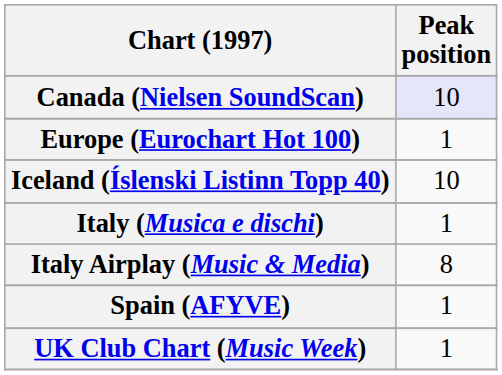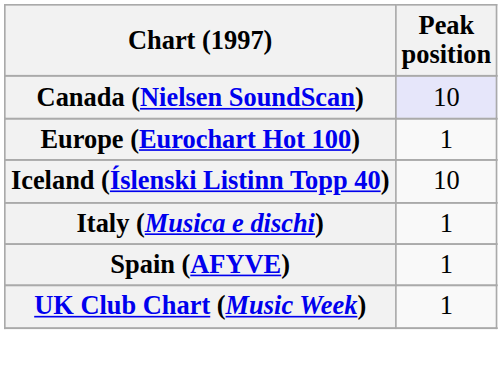 <table class="wikitable sortable plainrowheaders" style="text-align:center">
 <tr>
 <th>Chart (1997)</th>
 <th>Peak<br>position</th>
 </tr>
 <tr>
 </tr>
 <tr>
 </tr>
 <tr>
 </tr>
 <tr>
 </tr>
 <tr>
 </tr>
 <tr>
 <th scope="row">Canada (<a href='#'>Nielsen SoundScan</a>)</th>
 <td style="background: lavender;">10</td>
 </tr>
 <tr>
 </tr>
 <tr>
 <th scope="row">Europe (<a href='#'>Eurochart Hot 100</a>)</th>
 <td>1</td>
 </tr>
 <tr>
 </tr>
 <tr>
 </tr>
 <tr>
 <th scope="row">Iceland (<a href='#'>Íslenski Listinn Topp 40</a>)</th>
 <td>10</td>
 </tr>
 <tr>
 </tr>
 <tr>
 <th scope="row">Italy (<em><a href='#'>Musica e dischi</a></em>)</th>
 <td>1</td>
 </tr>
 <tr>
-<th scope="row">Italy Airplay (<em><a href='#'>Music & Media</a></em>)</th>
-<td>8</td>
-</tr>
-<tr>
 </tr>
 <tr>
 </tr>
 <tr>
 </tr>
 <tr>
 </tr>
 <tr>
 </tr>
 <tr>
 <th scope="row">Spain (<a href='#'>AFYVE</a>)</th>
 <td align="center">1</td>
 </tr>
 <tr>
 </tr>
 <tr>
 </tr>
 <tr>
 </tr>
 <tr>
 </tr>
 <tr>
 <th scope="row"><a href='#'>UK Club Chart</a> (<em><a href='#'>Music Week</a></em>)</th>
 <td>1</td>
 </tr>
 <tr>
 </tr>
 <tr>
 </tr>
 <tr>
 </tr>
 </table>
